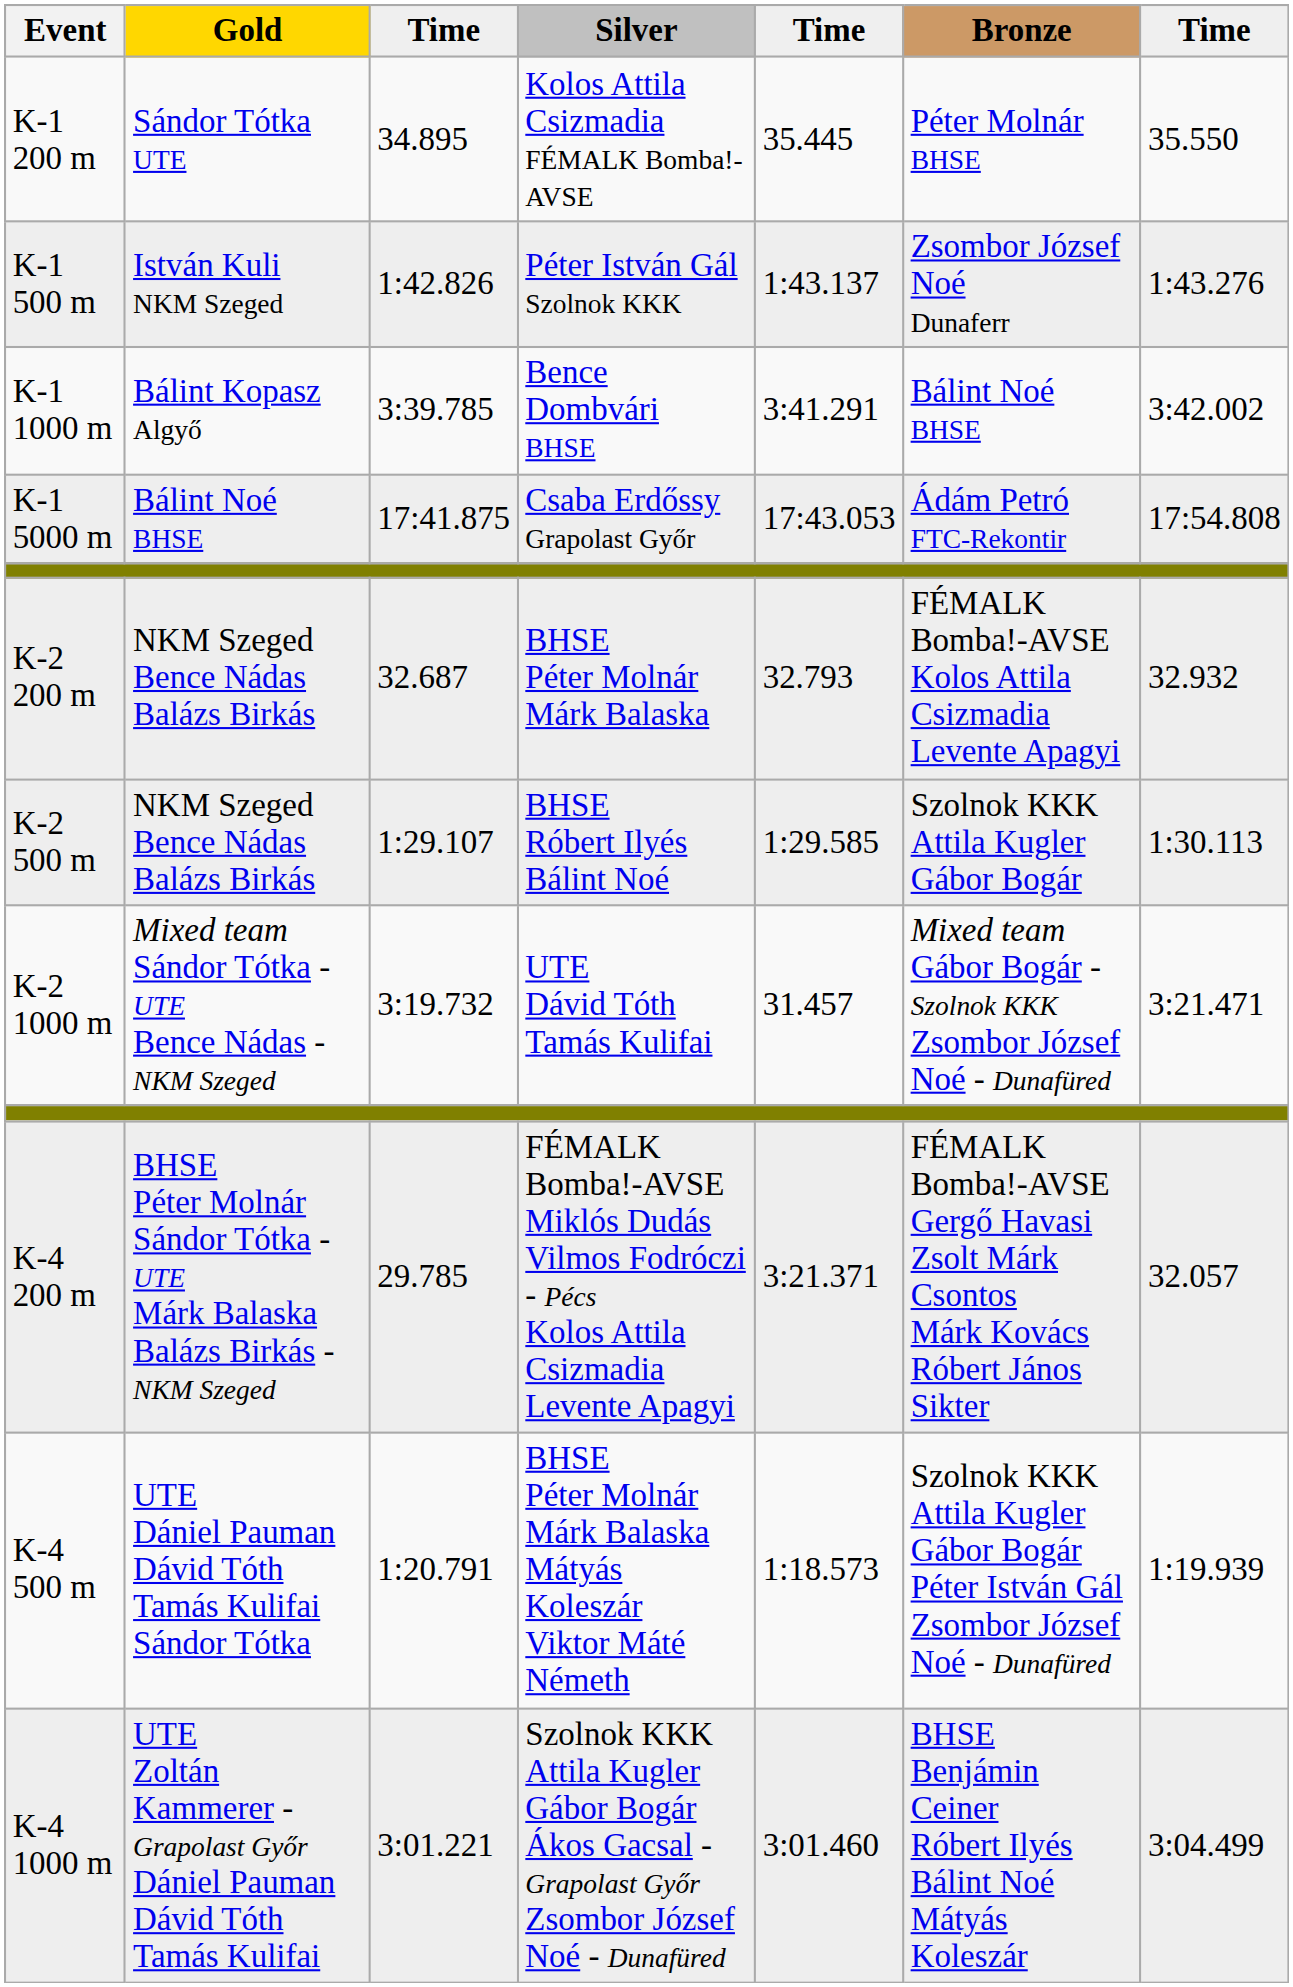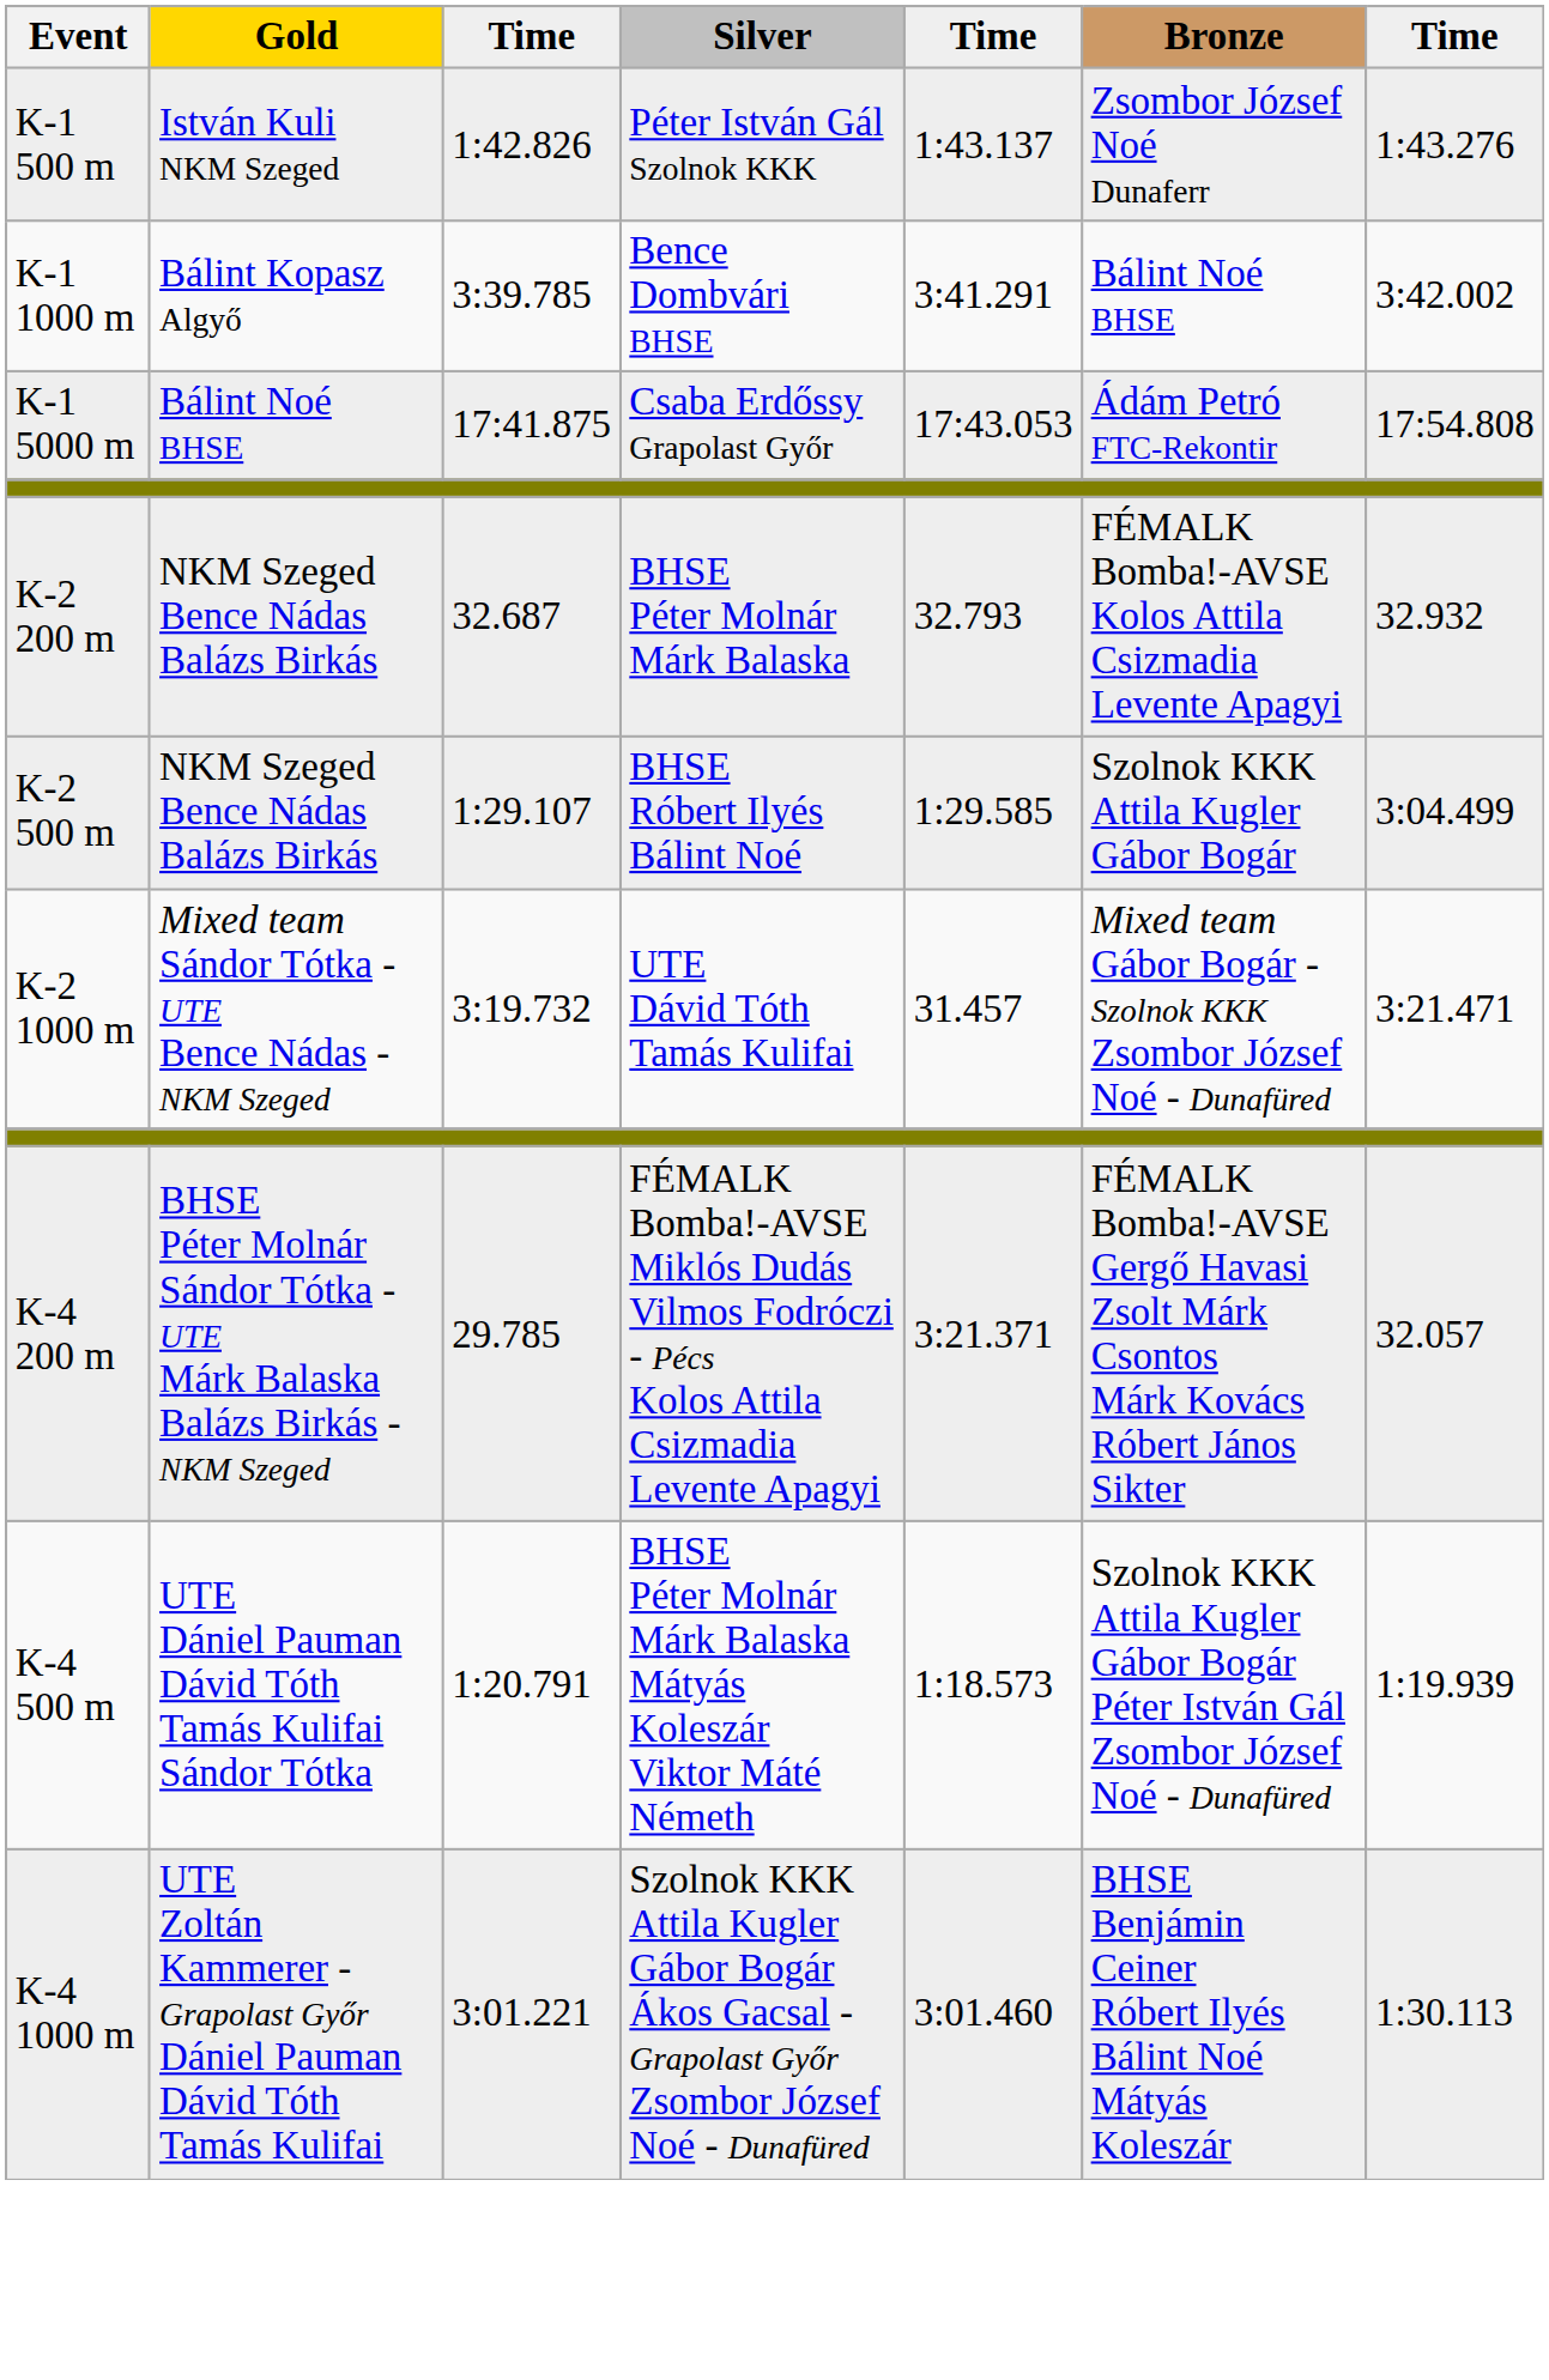 <table class="wikitable" width=100%>
 <tr>
 <th>Event</th>
 <td align=center bgcolor="gold"><strong>Gold</strong></td>
 <td align=center bgcolor="EFEFEF"><strong>Time</strong></td>
 <td align=center bgcolor="silver"><strong>Silver</strong></td>
 <td align=center bgcolor="EFEFEF"><strong>Time</strong></td>
 <td align=center bgcolor="CC9966"><strong>Bronze</strong></td>
 <td align=center bgcolor="EFEFEF"><strong>Time</strong></td>
-</tr>
-<tr>
-<td>K-1 200 m </td>
-<td><a href='#'>Sándor Tótka</a><br><small> <a href='#'>UTE</a></small></td>
-<td>34.895</td>
-<td><a href='#'>Kolos Attila Csizmadia</a><br><small> FÉMALK Bomba!-AVSE</small></td>
-<td>35.445</td>
-<td><a href='#'>Péter Molnár</a><br><small> <a href='#'>BHSE</a></small></td>
-<td>35.550</td>
 </tr>
 <tr style="background:#eee; width:100%;">
 <td>K-1 500 m</td>
 <td><a href='#'>István Kuli</a><br><small> NKM Szeged</small></td>
 <td>1:42.826</td>
 <td><a href='#'>Péter István Gál</a><br><small> Szolnok KKK</small></td>
 <td>1:43.137</td>
 <td><a href='#'>Zsombor József Noé</a><br><small> Dunaferr</small></td>
 <td>1:43.276</td>
 </tr>
 <tr>
 <td>K-1 1000 m </td>
 <td><a href='#'>Bálint Kopasz</a><br><small> Algyő</small></td>
 <td>3:39.785</td>
 <td><a href='#'>Bence Dombvári</a><br><small> <a href='#'>BHSE</a></small></td>
 <td>3:41.291</td>
 <td><a href='#'>Bálint Noé</a><br><small> <a href='#'>BHSE</a></small></td>
 <td>3:42.002</td>
 </tr>
 <tr style="background:#eee; width:100%;">
 <td>K-1 5000 m</td>
 <td><a href='#'>Bálint Noé</a><br><small> <a href='#'>BHSE</a></small></td>
 <td>17:41.875</td>
 <td><a href='#'>Csaba Erdőssy</a><br><small> Grapolast Győr</small></td>
 <td>17:43.053</td>
 <td><a href='#'>Ádám Petró</a><br><small> <a href='#'>FTC-Rekontir</a></small></td>
 <td>17:54.808</td>
 </tr>
 <tr>
 </tr>
 <tr bgcolor=#808000>
 <td colspan=7></td>
 </tr>
 <tr style="background:#eee; width:100%;">
 <td>K-2 200 m</td>
 <td> NKM Szeged<br><a href='#'>Bence Nádas</a><br><a href='#'>Balázs Birkás</a></td>
 <td>32.687</td>
 <td> <a href='#'>BHSE</a><br><a href='#'>Péter Molnár</a><br><a href='#'>Márk Balaska</a></td>
 <td>32.793</td>
 <td> FÉMALK Bomba!-AVSE<br><a href='#'>Kolos Attila Csizmadia</a><br><a href='#'>Levente Apagyi</a></td>
 <td>32.932</td>
 </tr>
 <tr style="background:#eee; width:100%;">
 <td>K-2 500 m</td>
 <td> NKM Szeged<br><a href='#'>Bence Nádas</a><br><a href='#'>Balázs Birkás</a></td>
 <td>1:29.107</td>
 <td> <a href='#'>BHSE</a><br><a href='#'>Róbert Ilyés</a><br><a href='#'>Bálint Noé</a></td>
 <td>1:29.585</td>
 <td> Szolnok KKK<br><a href='#'>Attila Kugler</a><br><a href='#'>Gábor Bogár</a></td>
-<td>1:30.113</td>
+<td>3:04.499</td>
 </tr>
 <tr>
 <td>K-2 1000 m </td>
 <td><em>Mixed team</em><br><a href='#'>Sándor Tótka</a> - <small><em><a href='#'>UTE</a></em></small><br><a href='#'>Bence Nádas</a> - <small><em>NKM Szeged</em></small></td>
 <td>3:19.732</td>
 <td> <a href='#'>UTE</a><br><a href='#'>Dávid Tóth</a><br><a href='#'>Tamás Kulifai</a></td>
 <td>31.457</td>
 <td><em>Mixed team</em><br><a href='#'>Gábor Bogár</a> - <small><em>Szolnok KKK</em></small><br><a href='#'>Zsombor József Noé</a> - <small><em>Dunafüred</em></small></td>
 <td>3:21.471</td>
 </tr>
 <tr>
 </tr>
 <tr bgcolor=#808000>
 <td colspan=7></td>
 </tr>
 <tr style="background:#eee; width:100%;">
 <td>K-4 200 m</td>
 <td> <a href='#'>BHSE</a><br><a href='#'>Péter Molnár</a><br><a href='#'>Sándor Tótka</a> - <small><em><a href='#'>UTE</a></em></small><br><a href='#'>Márk Balaska</a><br><a href='#'>Balázs Birkás</a> - <small><em>NKM Szeged</em></small></td>
 <td>29.785</td>
 <td> FÉMALK Bomba!-AVSE<br><a href='#'>Miklós Dudás</a><br><a href='#'>Vilmos Fodróczi</a> - <small><em>Pécs</em></small><br><a href='#'>Kolos Attila Csizmadia</a><br><a href='#'>Levente Apagyi</a></td>
 <td>3:21.371</td>
 <td> FÉMALK Bomba!-AVSE<br><a href='#'>Gergő Havasi</a><br><a href='#'>Zsolt Márk Csontos</a><br><a href='#'>Márk Kovács</a><br><a href='#'>Róbert János Sikter</a></td>
 <td>32.057</td>
 </tr>
 <tr>
 <td>K-4 500 m </td>
 <td> <a href='#'>UTE</a><br><a href='#'>Dániel Pauman</a><br><a href='#'>Dávid Tóth</a><br><a href='#'>Tamás Kulifai</a><br><a href='#'>Sándor Tótka</a></td>
 <td>1:20.791</td>
 <td> <a href='#'>BHSE</a><br><a href='#'>Péter Molnár</a><br><a href='#'>Márk Balaska</a><br><a href='#'>Mátyás Koleszár</a><br><a href='#'>Viktor Máté Németh</a></td>
 <td>1:18.573</td>
 <td> Szolnok KKK<br><a href='#'>Attila Kugler</a><br><a href='#'>Gábor Bogár</a><br><a href='#'>Péter István Gál</a><br><a href='#'>Zsombor József Noé</a> - <small><em>Dunafüred</em></small></td>
 <td>1:19.939</td>
 </tr>
 <tr style="background:#eee; width:100%;">
 <td>K-4 1000 m</td>
 <td> <a href='#'>UTE</a><br><a href='#'>Zoltán Kammerer</a> - <small><em>Grapolast Győr</em></small><br><a href='#'>Dániel Pauman</a><br><a href='#'>Dávid Tóth</a><br><a href='#'>Tamás Kulifai</a></td>
 <td>3:01.221</td>
 <td> Szolnok KKK<br><a href='#'>Attila Kugler</a><br><a href='#'>Gábor Bogár</a><br><a href='#'>Ákos Gacsal</a> - <small><em>Grapolast Győr</em></small><br><a href='#'>Zsombor József Noé</a> - <small><em>Dunafüred</em></small></td>
 <td>3:01.460</td>
 <td> <a href='#'>BHSE</a><br><a href='#'>Benjámin Ceiner</a><br><a href='#'>Róbert Ilyés</a><br><a href='#'>Bálint Noé</a><br><a href='#'>Mátyás Koleszár</a></td>
-<td>3:04.499</td>
+<td>1:30.113</td>
 </tr>
 </table>
